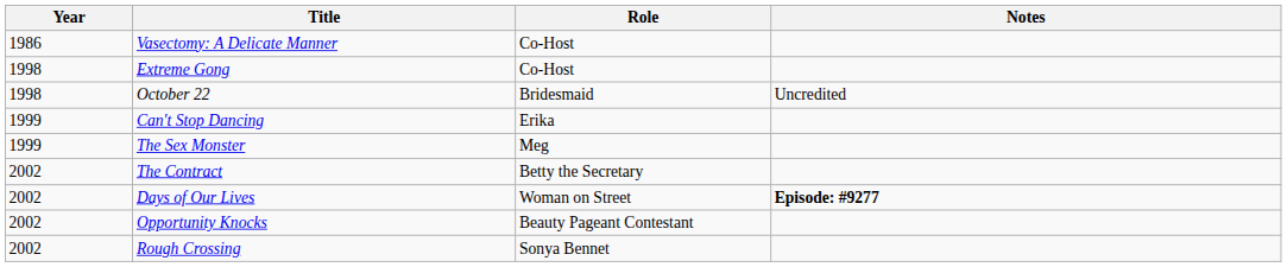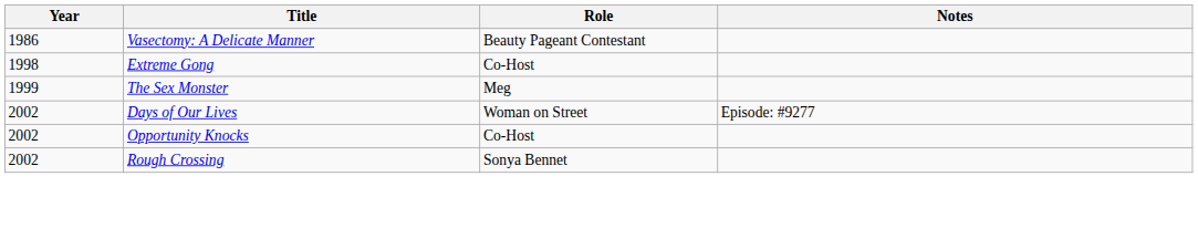 <table class="wikitable" style="width:100%">
 <tr>
 <th width="10%">Year</th>
 <th width="30%">Title</th>
 <th width="20%">Role</th>
 <th width="40%">Notes</th>
 </tr>
 <tr>
 <td>1986</td>
 <td><em><a href='#'>Vasectomy: A Delicate Manner</a></em></td>
-<td>Co-Host</td>
+<td>Beauty Pageant Contestant</td>
 <td></td>
 </tr>
 <tr>
 <td>1998</td>
 <td><em><a href='#'>Extreme Gong</a></em></td>
 <td>Co-Host</td>
-<td></td>
-</tr>
-<tr>
-<td>1998</td>
-<td><em>October 22</em></td>
-<td>Bridesmaid</td>
-<td>Uncredited</td>
-</tr>
-<tr>
-<td>1999</td>
-<td><em><a href='#'>Can't Stop Dancing</a></em></td>
-<td>Erika</td>
 <td></td>
 </tr>
 <tr>
 <td>1999</td>
 <td><em><a href='#'>The Sex Monster</a></em></td>
 <td>Meg</td>
 <td></td>
 </tr>
 <tr>
 <td>2002</td>
-<td><em><a href='#'>The Contract</a></em></td>
-<td>Betty the Secretary</td>
-<td></td>
-</tr>
-<tr>
-<td>2002</td>
 <td><em><a href='#'>Days of Our Lives</a></em></td>
 <td>Woman on Street</td>
-<td><strong>Episode: #9277</strong></td>
+<td>Episode: #9277</td>
 </tr>
 <tr>
 <td>2002</td>
 <td><em><a href='#'>Opportunity Knocks</a></em></td>
-<td>Beauty Pageant Contestant</td>
+<td>Co-Host</td>
 <td></td>
 </tr>
 <tr>
 <td>2002</td>
 <td><em><a href='#'>Rough Crossing</a></em></td>
 <td>Sonya Bennet</td>
 <td></td>
 </tr>
 </table>
